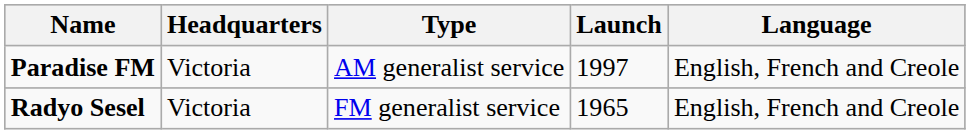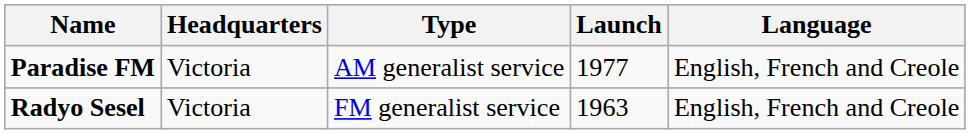 <table class="wikitable">
 <tr>
 <th>Name</th>
 <th>Headquarters</th>
 <th>Type</th>
 <th>Launch</th>
 <th>Language</th>
 </tr>
 <tr>
 <td><strong>Paradise FM</strong></td>
 <td>Victoria</td>
 <td><a href='#'>AM</a> generalist service</td>
-<td>1997</td>
+<td>1977</td>
 <td>English, French and Creole</td>
 </tr>
 <tr>
 <td><strong>Radyo Sesel</strong></td>
 <td>Victoria</td>
 <td><a href='#'>FM</a> generalist service</td>
-<td>1965</td>
+<td>1963</td>
 <td>English, French and Creole</td>
 </tr>
 </table>
